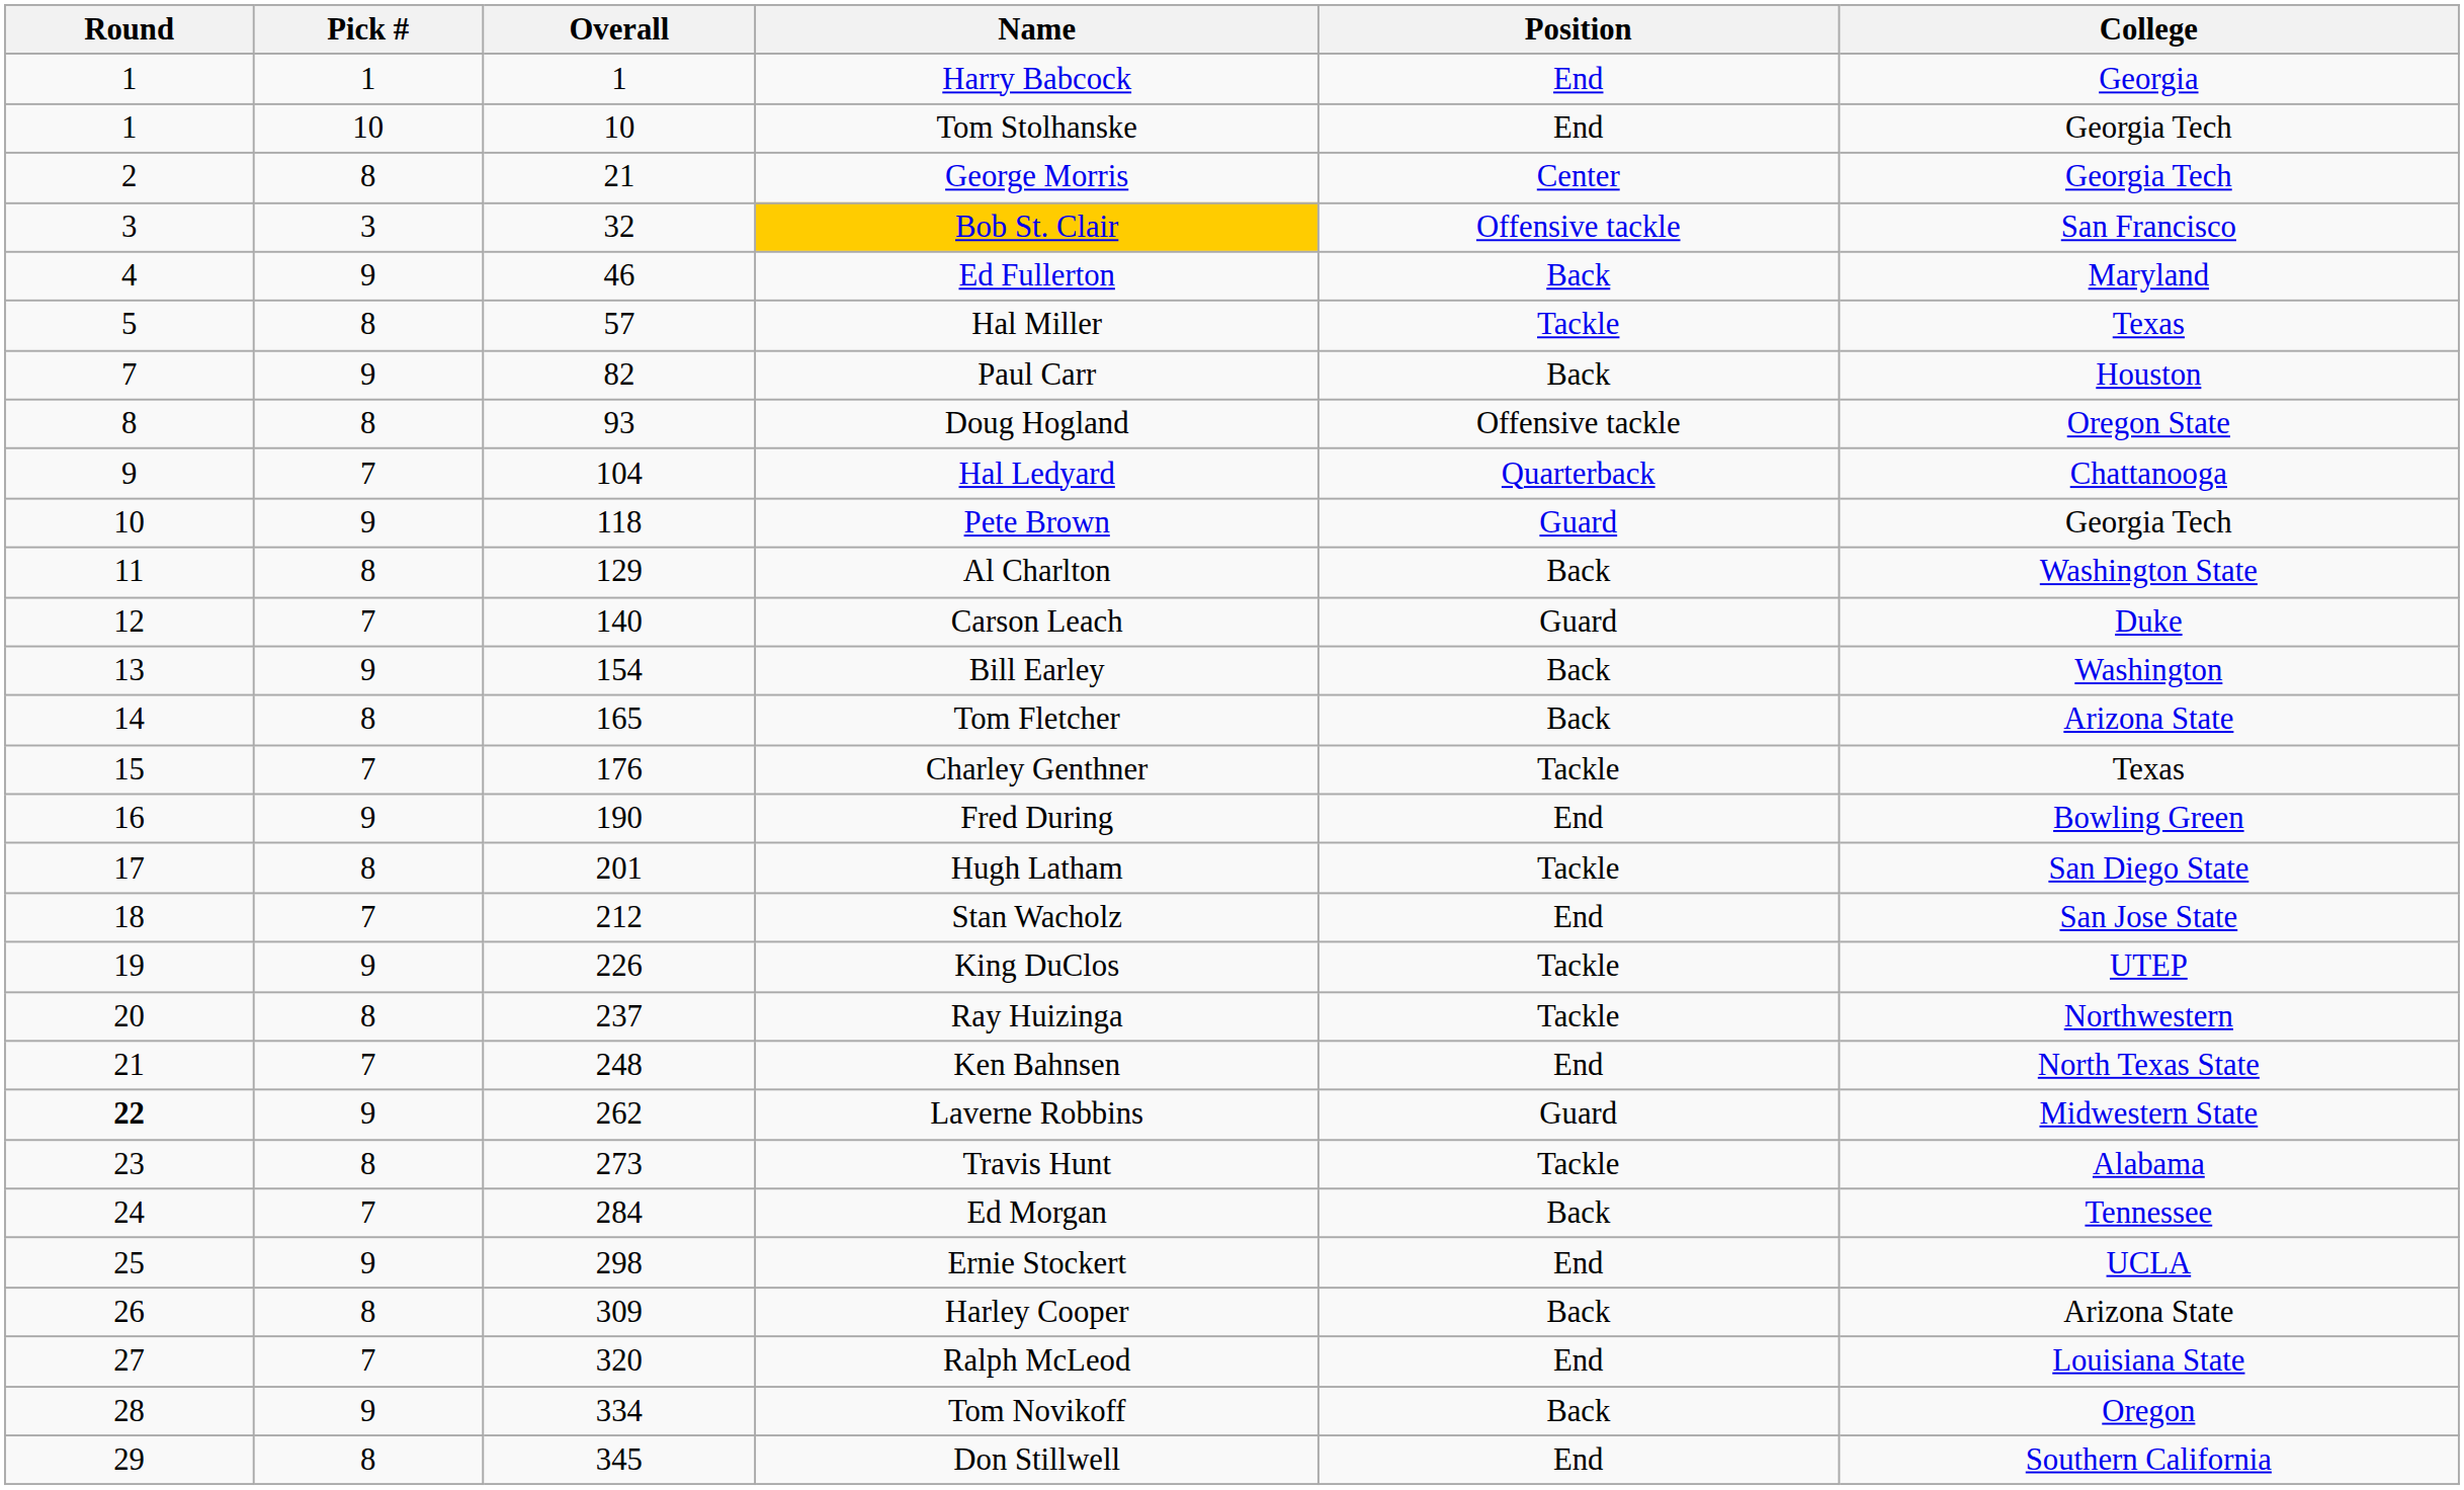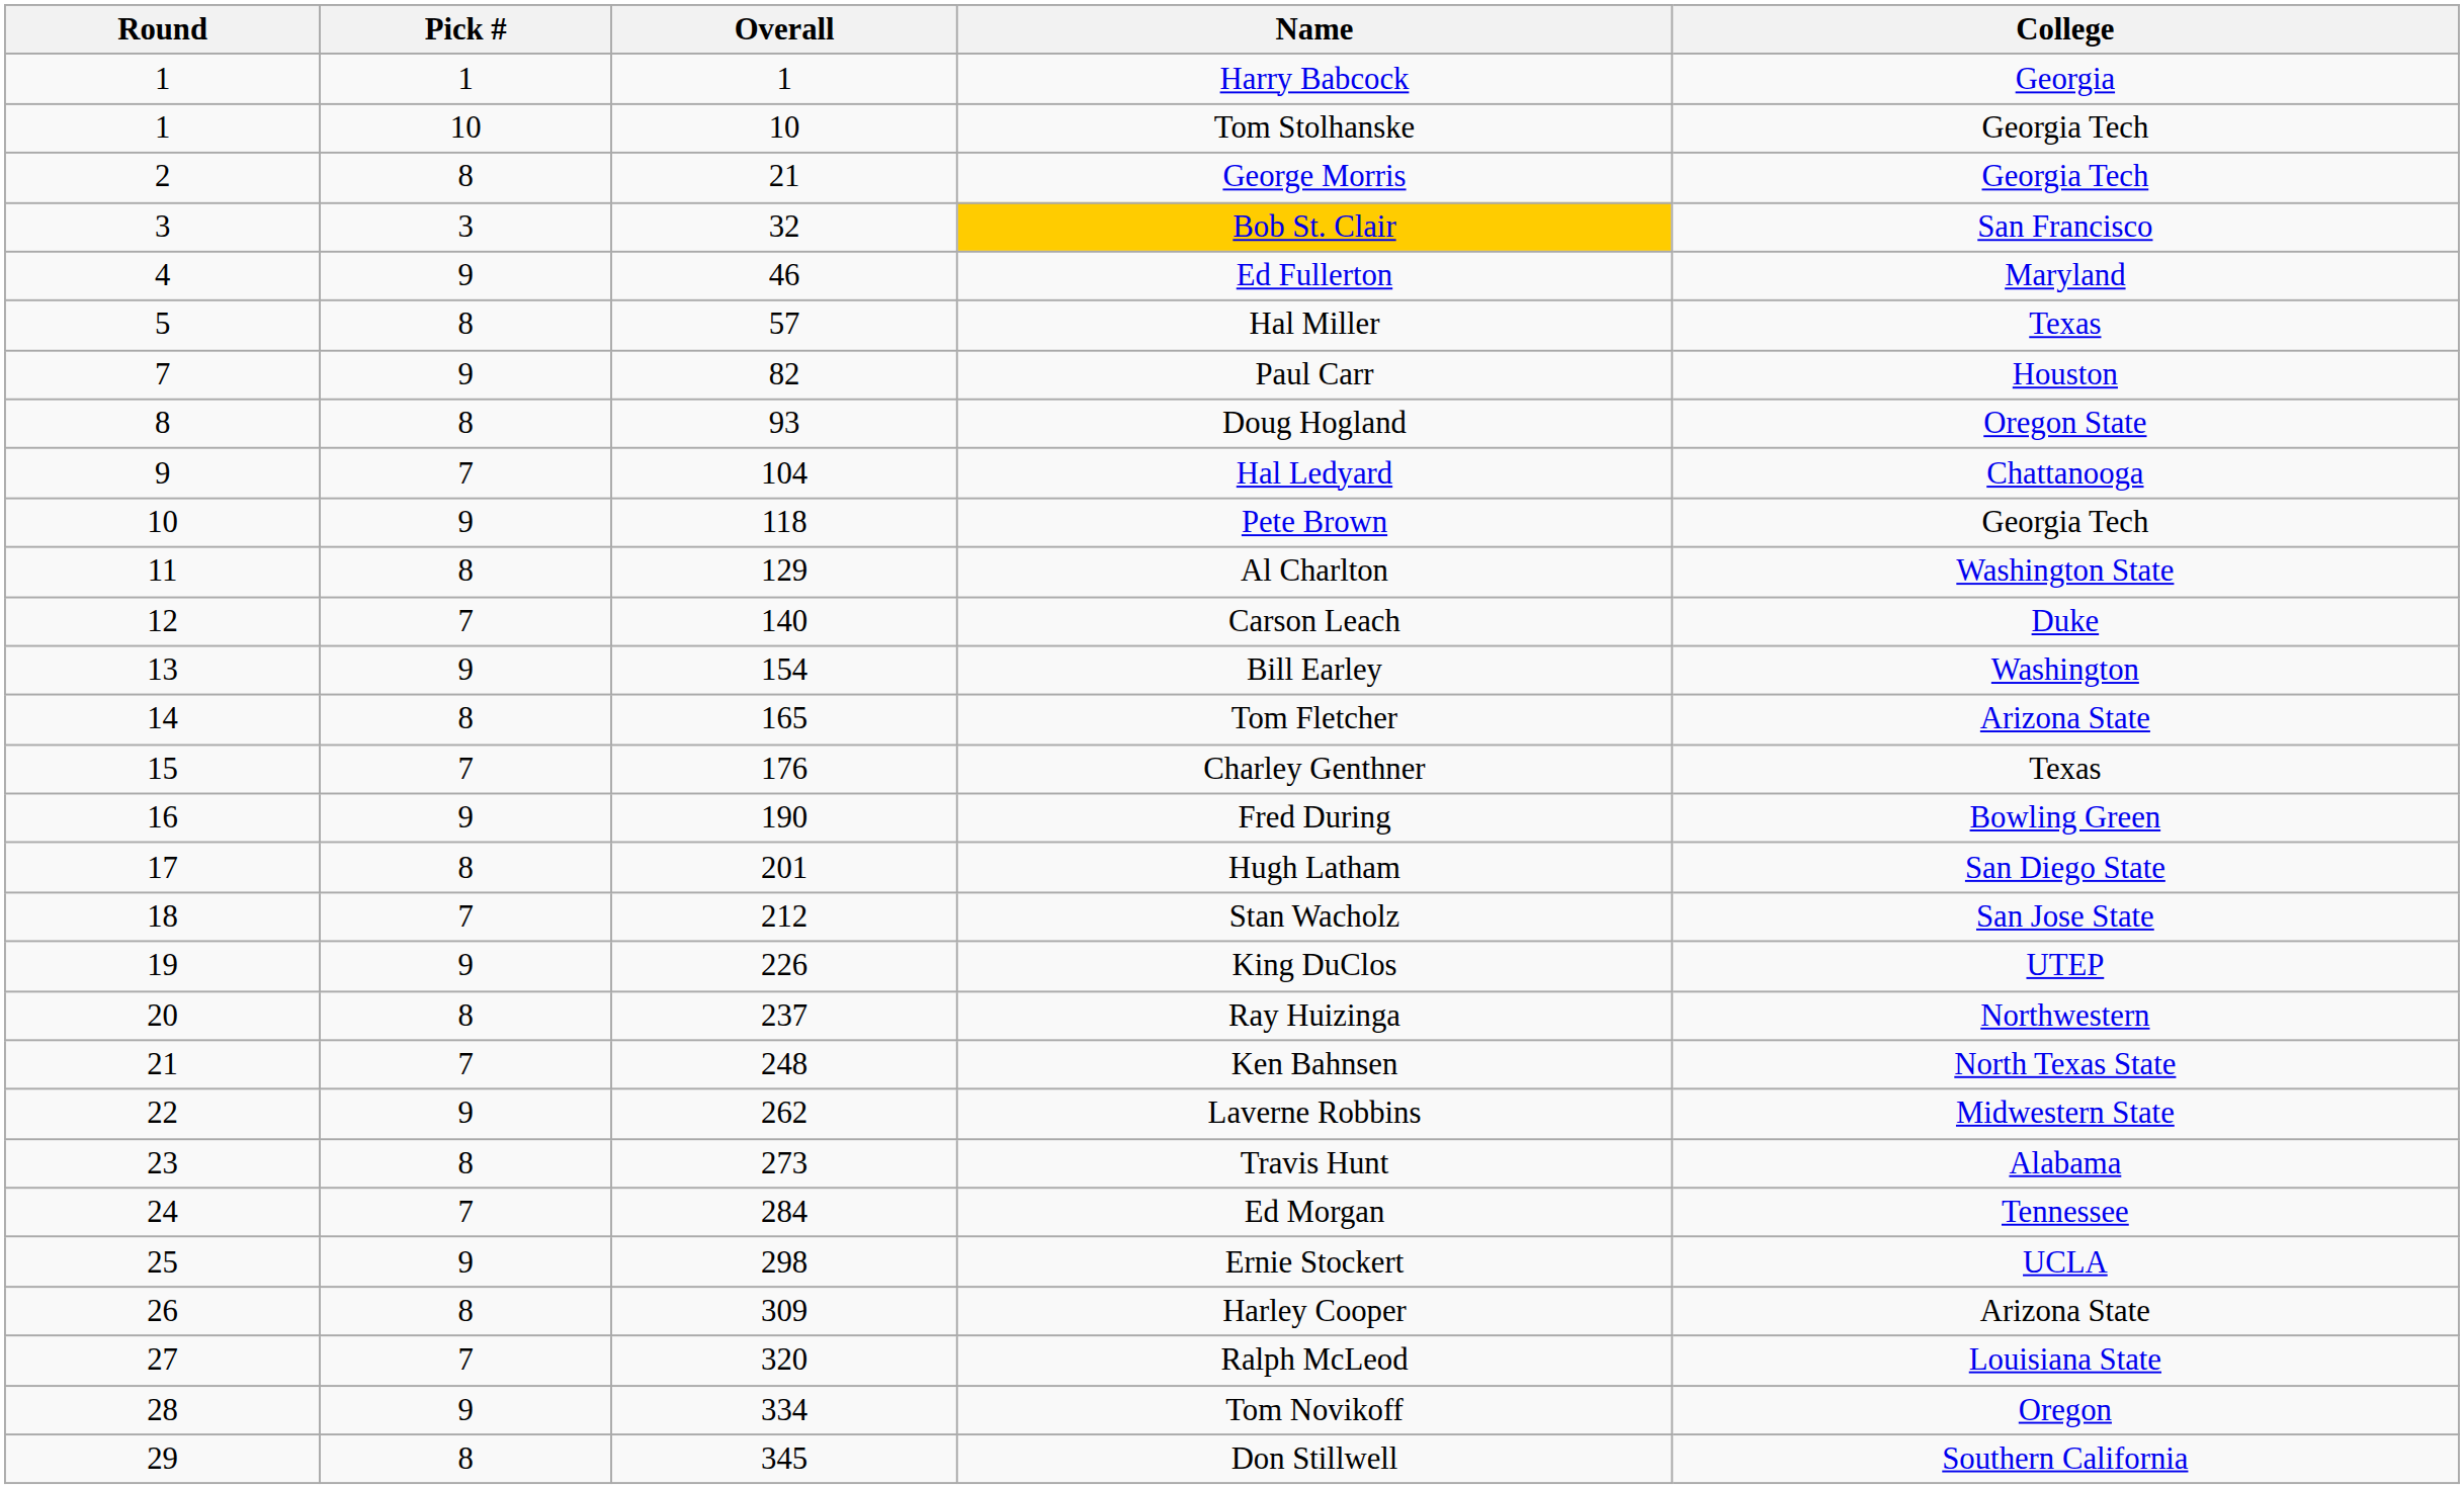 <table class="wikitable sortable sortable" style="width: 100%; text-align:center">
 <tr>
 <th>Round</th>
 <th>Pick #</th>
 <th>Overall</th>
 <th>Name</th>
-<th>Position</th>
 <th>College</th>
 </tr>
 <tr>
 <td>1</td>
 <td>1</td>
 <td>1</td>
 <td><a href='#'>Harry Babcock</a></td>
-<td><a href='#'>End</a></td>
 <td><a href='#'>Georgia</a></td>
 </tr>
 <tr>
 <td>1</td>
 <td>10</td>
 <td>10</td>
 <td>Tom Stolhanske</td>
-<td>End</td>
 <td>Georgia Tech</td>
 </tr>
 <tr>
 <td>2</td>
 <td>8</td>
 <td>21</td>
 <td><a href='#'>George Morris</a></td>
-<td><a href='#'>Center</a></td>
 <td><a href='#'>Georgia Tech</a></td>
 </tr>
 <tr>
 <td>3</td>
 <td>3</td>
 <td>32</td>
 <td bgcolor=#FFCC00><a href='#'>Bob St. Clair</a></td>
-<td><a href='#'>Offensive tackle</a></td>
 <td><a href='#'>San Francisco</a></td>
 </tr>
 <tr>
 <td>4</td>
 <td>9</td>
 <td>46</td>
 <td><a href='#'>Ed Fullerton</a></td>
-<td><a href='#'>Back</a></td>
 <td><a href='#'>Maryland</a></td>
 </tr>
 <tr>
 <td>5</td>
 <td>8</td>
 <td>57</td>
 <td>Hal Miller</td>
-<td><a href='#'>Tackle</a></td>
 <td><a href='#'>Texas</a></td>
 </tr>
 <tr>
 <td>7</td>
 <td>9</td>
 <td>82</td>
 <td>Paul Carr</td>
-<td>Back</td>
 <td><a href='#'>Houston</a></td>
 </tr>
 <tr>
 <td>8</td>
 <td>8</td>
 <td>93</td>
 <td>Doug Hogland</td>
-<td>Offensive tackle</td>
 <td><a href='#'>Oregon State</a></td>
 </tr>
 <tr>
 <td>9</td>
 <td>7</td>
 <td>104</td>
 <td><a href='#'>Hal Ledyard</a></td>
-<td><a href='#'>Quarterback</a></td>
 <td><a href='#'>Chattanooga</a></td>
 </tr>
 <tr>
 <td>10</td>
 <td>9</td>
 <td>118</td>
 <td><a href='#'>Pete Brown</a></td>
-<td><a href='#'>Guard</a></td>
 <td>Georgia Tech</td>
 </tr>
 <tr>
 <td>11</td>
 <td>8</td>
 <td>129</td>
 <td>Al Charlton</td>
-<td>Back</td>
 <td><a href='#'>Washington State</a></td>
 </tr>
 <tr>
 <td>12</td>
 <td>7</td>
 <td>140</td>
 <td>Carson Leach</td>
-<td>Guard</td>
 <td><a href='#'>Duke</a></td>
 </tr>
 <tr>
 <td>13</td>
 <td>9</td>
 <td>154</td>
 <td>Bill Earley</td>
-<td>Back</td>
 <td><a href='#'>Washington</a></td>
 </tr>
 <tr>
 <td>14</td>
 <td>8</td>
 <td>165</td>
 <td>Tom Fletcher</td>
-<td>Back</td>
 <td><a href='#'>Arizona State</a></td>
 </tr>
 <tr>
 <td>15</td>
 <td>7</td>
 <td>176</td>
 <td>Charley Genthner</td>
-<td>Tackle</td>
 <td>Texas</td>
 </tr>
 <tr>
 <td>16</td>
 <td>9</td>
 <td>190</td>
 <td>Fred During</td>
-<td>End</td>
 <td><a href='#'>Bowling Green</a></td>
 </tr>
 <tr>
 <td>17</td>
 <td>8</td>
 <td>201</td>
 <td>Hugh Latham</td>
-<td>Tackle</td>
 <td><a href='#'>San Diego State</a></td>
 </tr>
 <tr>
 <td>18</td>
 <td>7</td>
 <td>212</td>
 <td>Stan Wacholz</td>
-<td>End</td>
 <td><a href='#'>San Jose State</a></td>
 </tr>
 <tr>
 <td>19</td>
 <td>9</td>
 <td>226</td>
 <td>King DuClos</td>
-<td>Tackle</td>
 <td><a href='#'>UTEP</a></td>
 </tr>
 <tr>
 <td>20</td>
 <td>8</td>
 <td>237</td>
 <td>Ray Huizinga</td>
-<td>Tackle</td>
 <td><a href='#'>Northwestern</a></td>
 </tr>
 <tr>
 <td>21</td>
 <td>7</td>
 <td>248</td>
 <td>Ken Bahnsen</td>
-<td>End</td>
 <td><a href='#'>North Texas State</a></td>
 </tr>
 <tr>
-<td><strong>22</strong></td>
+<td>22</td>
 <td>9</td>
 <td>262</td>
 <td>Laverne Robbins</td>
-<td>Guard</td>
 <td><a href='#'>Midwestern State</a></td>
 </tr>
 <tr>
 <td>23</td>
 <td>8</td>
 <td>273</td>
 <td>Travis Hunt</td>
-<td>Tackle</td>
 <td><a href='#'>Alabama</a></td>
 </tr>
 <tr>
 <td>24</td>
 <td>7</td>
 <td>284</td>
 <td>Ed Morgan</td>
-<td>Back</td>
 <td><a href='#'>Tennessee</a></td>
 </tr>
 <tr>
 <td>25</td>
 <td>9</td>
 <td>298</td>
 <td>Ernie Stockert</td>
-<td>End</td>
 <td><a href='#'>UCLA</a></td>
 </tr>
 <tr>
 <td>26</td>
 <td>8</td>
 <td>309</td>
 <td>Harley Cooper</td>
-<td>Back</td>
 <td>Arizona State</td>
 </tr>
 <tr>
 <td>27</td>
 <td>7</td>
 <td>320</td>
 <td>Ralph McLeod</td>
-<td>End</td>
 <td><a href='#'>Louisiana State</a></td>
 </tr>
 <tr>
 <td>28</td>
 <td>9</td>
 <td>334</td>
 <td>Tom Novikoff</td>
-<td>Back</td>
 <td><a href='#'>Oregon</a></td>
 </tr>
 <tr>
 <td>29</td>
 <td>8</td>
 <td>345</td>
 <td>Don Stillwell</td>
-<td>End</td>
 <td><a href='#'>Southern California</a></td>
 </tr>
 </table>
